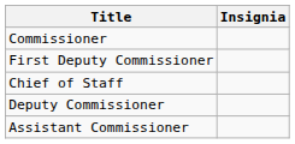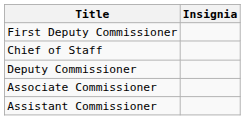 <table class="wikitable">
 <tr>
 <th>Title</th>
 <th>Insignia</th>
-</tr>
-<tr>
-<td>Commissioner</td>
-<td></td>
 </tr>
 <tr>
 <td>First Deputy Commissioner</td>
 <td></td>
 </tr>
 <tr>
 <td>Chief of Staff</td>
 <td></td>
 </tr>
 <tr>
 <td>Deputy Commissioner</td>
 <td></td>
 </tr>
 <tr>
+<td>Associate Commissioner</td>
+<td></td>
+</tr>
+<tr>
 <td>Assistant Commissioner</td>
 <td></td>
 </tr>
 </table>
